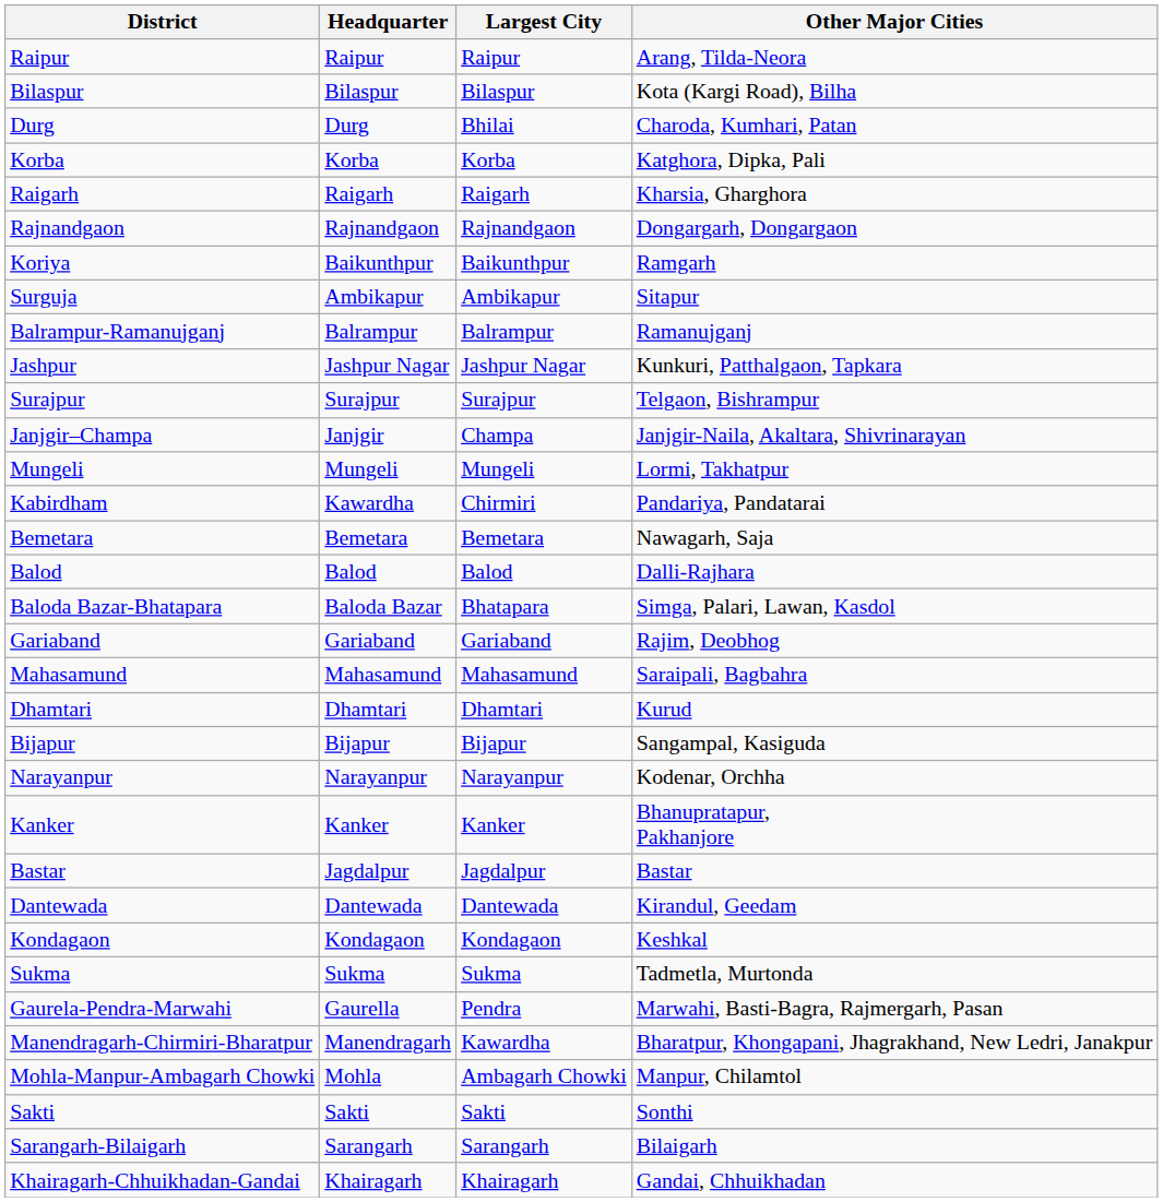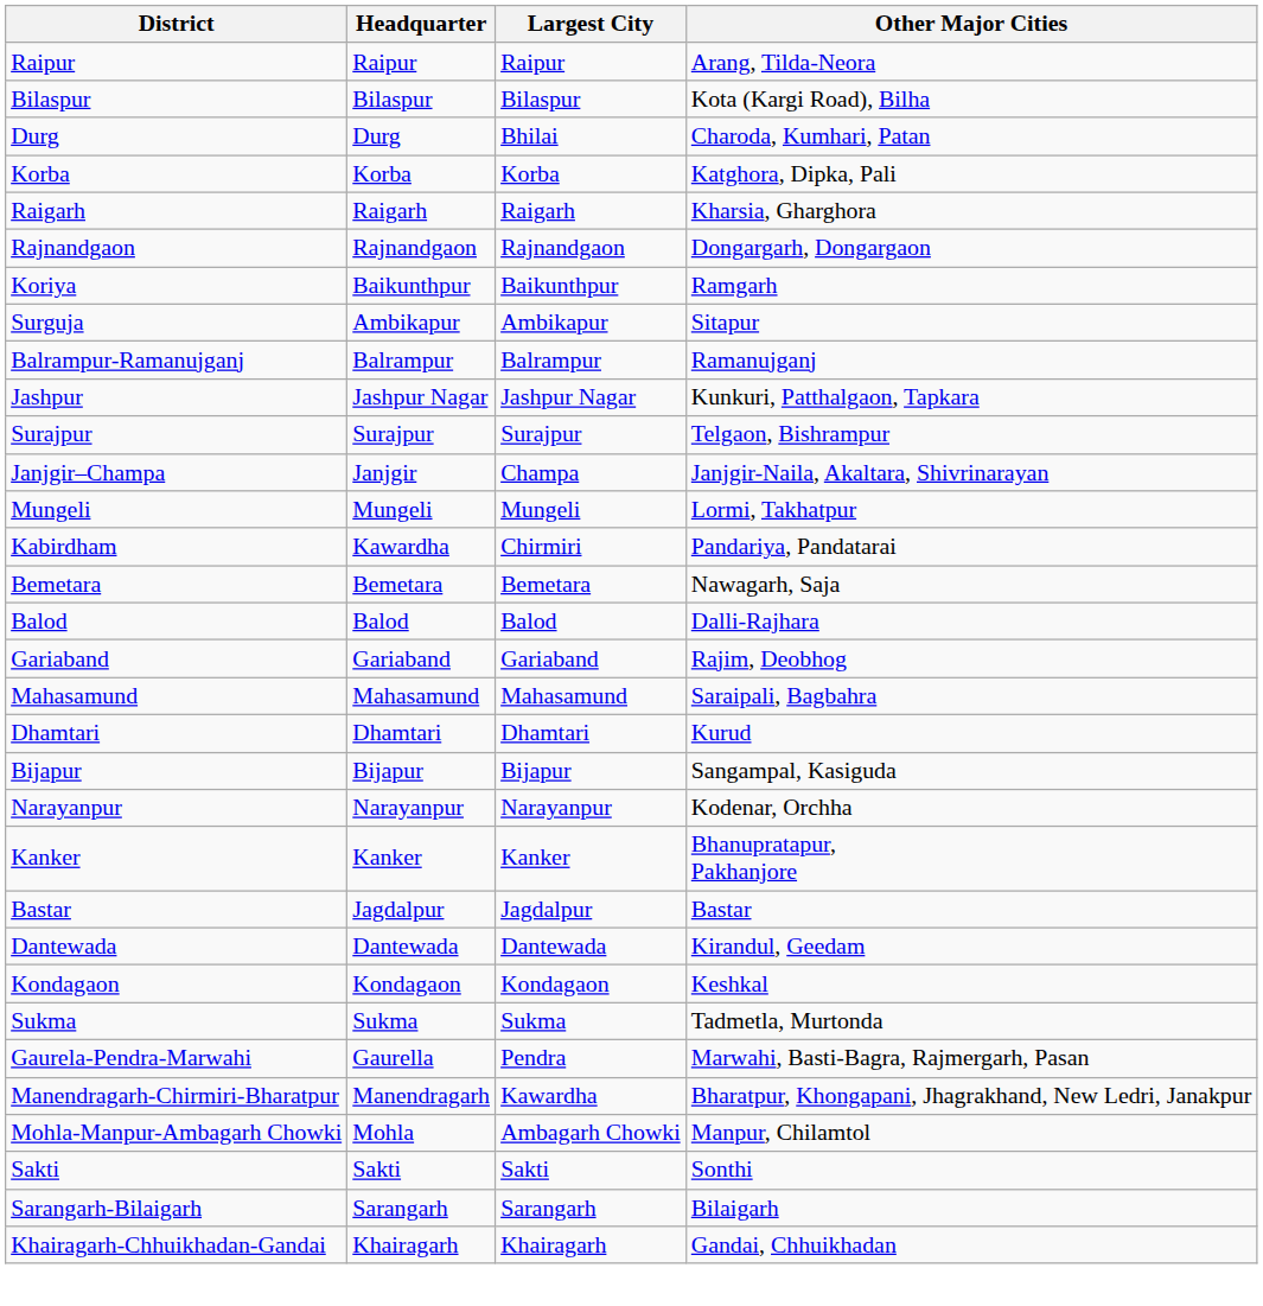 <table class="wikitable sortable" style="text-align: left;">
 <tr>
 <th>District</th>
 <th>Headquarter</th>
 <th>Largest City</th>
 <th class=unsortable>Other Major Cities</th>
 </tr>
 <tr>
 <td><a href='#'>Raipur</a></td>
 <td><a href='#'>Raipur</a></td>
 <td><a href='#'>Raipur</a></td>
 <td><a href='#'>Arang</a>, <a href='#'>Tilda-Neora</a></td>
 </tr>
 <tr>
 <td><a href='#'>Bilaspur</a></td>
 <td><a href='#'>Bilaspur</a></td>
 <td><a href='#'>Bilaspur</a></td>
 <td>Kota (Kargi Road), <a href='#'>Bilha</a></td>
 </tr>
 <tr>
 <td><a href='#'>Durg</a></td>
 <td><a href='#'>Durg</a></td>
 <td><a href='#'>Bhilai</a></td>
 <td><a href='#'>Charoda</a>, <a href='#'>Kumhari</a>, <a href='#'>Patan</a></td>
 </tr>
 <tr>
 <td><a href='#'>Korba</a></td>
 <td><a href='#'>Korba</a></td>
 <td><a href='#'>Korba</a></td>
 <td><a href='#'>Katghora</a>, Dipka, Pali</td>
 </tr>
 <tr>
 <td><a href='#'>Raigarh</a></td>
 <td><a href='#'>Raigarh</a></td>
 <td><a href='#'>Raigarh</a></td>
 <td><a href='#'>Kharsia</a>, Gharghora</td>
 </tr>
 <tr>
 <td><a href='#'>Rajnandgaon</a></td>
 <td><a href='#'>Rajnandgaon</a></td>
 <td><a href='#'>Rajnandgaon</a></td>
 <td><a href='#'>Dongargarh</a>, <a href='#'>Dongargaon</a></td>
 </tr>
 <tr>
 <td><a href='#'>Koriya</a></td>
 <td><a href='#'>Baikunthpur</a></td>
 <td><a href='#'>Baikunthpur</a></td>
 <td><a href='#'>Ramgarh</a></td>
 </tr>
 <tr>
 <td><a href='#'>Surguja</a></td>
 <td><a href='#'>Ambikapur</a></td>
 <td><a href='#'>Ambikapur</a></td>
 <td><a href='#'>Sitapur</a></td>
 </tr>
 <tr>
 <td><a href='#'>Balrampur-Ramanujganj</a></td>
 <td><a href='#'>Balrampur</a></td>
 <td><a href='#'>Balrampur</a></td>
 <td><a href='#'>Ramanujganj</a></td>
 </tr>
 <tr>
 <td><a href='#'>Jashpur</a></td>
 <td><a href='#'>Jashpur Nagar</a></td>
 <td><a href='#'>Jashpur Nagar</a></td>
 <td>Kunkuri, <a href='#'>Patthalgaon</a>, <a href='#'>Tapkara</a></td>
 </tr>
 <tr>
 <td><a href='#'>Surajpur</a></td>
 <td><a href='#'>Surajpur</a></td>
 <td><a href='#'>Surajpur</a></td>
 <td><a href='#'>Telgaon</a>, <a href='#'>Bishrampur</a></td>
 </tr>
 <tr>
 <td><a href='#'>Janjgir–Champa</a></td>
 <td><a href='#'>Janjgir</a></td>
 <td><a href='#'>Champa</a></td>
 <td><a href='#'>Janjgir-Naila</a>, <a href='#'>Akaltara</a>, <a href='#'>Shivrinarayan</a></td>
 </tr>
 <tr>
 <td><a href='#'>Mungeli</a></td>
 <td><a href='#'>Mungeli</a></td>
 <td><a href='#'>Mungeli</a></td>
 <td><a href='#'>Lormi</a>, <a href='#'>Takhatpur</a></td>
 </tr>
 <tr>
 <td><a href='#'>Kabirdham</a></td>
 <td><a href='#'>Kawardha</a></td>
 <td><a href='#'>Chirmiri</a></td>
 <td><a href='#'>Pandariya</a>, Pandatarai</td>
 </tr>
 <tr>
 <td><a href='#'>Bemetara</a></td>
 <td><a href='#'>Bemetara</a></td>
 <td><a href='#'>Bemetara</a></td>
 <td>Nawagarh, Saja</td>
 </tr>
 <tr>
 <td><a href='#'>Balod</a></td>
 <td><a href='#'>Balod</a></td>
 <td><a href='#'>Balod</a></td>
 <td><a href='#'>Dalli-Rajhara</a></td>
 </tr>
 <tr>
-<td><a href='#'>Baloda Bazar-Bhatapara</a></td>
-<td><a href='#'>Baloda Bazar</a></td>
-<td><a href='#'>Bhatapara</a></td>
-<td><a href='#'>Simga</a>, Palari, Lawan, <a href='#'>Kasdol</a></td>
-</tr>
-<tr>
 <td><a href='#'>Gariaband</a></td>
 <td><a href='#'>Gariaband</a></td>
 <td><a href='#'>Gariaband</a></td>
 <td><a href='#'>Rajim</a>, <a href='#'>Deobhog</a></td>
 </tr>
 <tr>
 <td><a href='#'>Mahasamund</a></td>
 <td><a href='#'>Mahasamund</a></td>
 <td><a href='#'>Mahasamund</a></td>
 <td><a href='#'>Saraipali</a>, <a href='#'>Bagbahra</a></td>
 </tr>
 <tr>
 <td><a href='#'>Dhamtari</a></td>
 <td><a href='#'>Dhamtari</a></td>
 <td><a href='#'>Dhamtari</a></td>
 <td><a href='#'>Kurud</a></td>
 </tr>
 <tr>
 <td><a href='#'>Bijapur</a></td>
 <td><a href='#'>Bijapur</a></td>
 <td><a href='#'>Bijapur</a></td>
 <td>Sangampal, Kasiguda</td>
 </tr>
 <tr>
 <td><a href='#'>Narayanpur</a></td>
 <td><a href='#'>Narayanpur</a></td>
 <td><a href='#'>Narayanpur</a></td>
 <td>Kodenar, Orchha</td>
 </tr>
 <tr>
 <td><a href='#'>Kanker</a></td>
 <td><a href='#'>Kanker</a></td>
 <td><a href='#'>Kanker</a></td>
 <td><a href='#'>Bhanupratapur</a>,<br><a href='#'>Pakhanjore</a></td>
 </tr>
 <tr>
 <td><a href='#'>Bastar</a></td>
 <td><a href='#'>Jagdalpur</a></td>
 <td><a href='#'>Jagdalpur</a></td>
 <td><a href='#'>Bastar</a></td>
 </tr>
 <tr>
 <td><a href='#'>Dantewada</a></td>
 <td><a href='#'>Dantewada</a></td>
 <td><a href='#'>Dantewada</a></td>
 <td><a href='#'>Kirandul</a>, <a href='#'>Geedam</a></td>
 </tr>
 <tr>
 <td><a href='#'>Kondagaon</a></td>
 <td><a href='#'>Kondagaon</a></td>
 <td><a href='#'>Kondagaon</a></td>
 <td><a href='#'>Keshkal</a></td>
 </tr>
 <tr>
 <td><a href='#'>Sukma</a></td>
 <td><a href='#'>Sukma</a></td>
 <td><a href='#'>Sukma</a></td>
 <td>Tadmetla, Murtonda</td>
 </tr>
 <tr>
 <td><a href='#'>Gaurela-Pendra-Marwahi</a></td>
 <td><a href='#'>Gaurella</a></td>
 <td><a href='#'>Pendra</a></td>
 <td><a href='#'>Marwahi</a>, Basti-Bagra, Rajmergarh, Pasan</td>
 </tr>
 <tr>
 <td><a href='#'>Manendragarh-Chirmiri-Bharatpur</a></td>
 <td><a href='#'>Manendragarh</a></td>
 <td><a href='#'>Kawardha</a></td>
 <td><a href='#'>Bharatpur</a>, <a href='#'>Khongapani</a>, Jhagrakhand, New Ledri, Janakpur</td>
 </tr>
 <tr>
 <td><a href='#'>Mohla-Manpur-Ambagarh Chowki</a></td>
 <td><a href='#'>Mohla</a></td>
 <td><a href='#'>Ambagarh Chowki</a></td>
 <td><a href='#'>Manpur</a>, Chilamtol</td>
 </tr>
 <tr>
 <td><a href='#'>Sakti</a></td>
 <td><a href='#'>Sakti</a></td>
 <td><a href='#'>Sakti</a></td>
 <td><a href='#'>Sonthi</a></td>
 </tr>
 <tr>
 <td><a href='#'>Sarangarh-Bilaigarh</a></td>
 <td><a href='#'>Sarangarh</a></td>
 <td><a href='#'>Sarangarh</a></td>
 <td><a href='#'>Bilaigarh</a></td>
 </tr>
 <tr>
 <td><a href='#'>Khairagarh-Chhuikhadan-Gandai</a></td>
 <td><a href='#'>Khairagarh</a></td>
 <td><a href='#'>Khairagarh</a></td>
 <td><a href='#'>Gandai</a>, <a href='#'>Chhuikhadan</a></td>
 </tr>
 </table>
